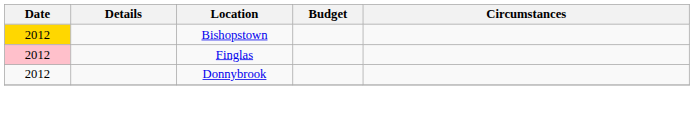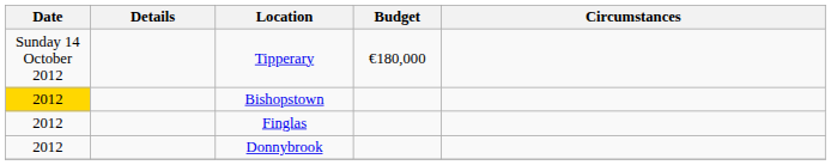 <table class="wikitable">
 <tr>
 <th width="100" rowspan="1">Date</th>
 <th width="170" rowspan="1">Details</th>
 <th width="170" rowspan="1">Location</th>
 <th width="100" rowspan="1">Budget</th>
 <th width="570" rowspan="1">Circumstances</th>
 </tr>
 <tr>
+<td style="text-align: center;">Sunday 14 October 2012</td>
+<td style="text-align: center;"> </td>
+<td style="text-align: center;"><a href='#'>Tipperary</a></td>
+<td style="text-align: center;">€180,000</td>
+<td style="text-align: center;"></td>
+</tr>
+<tr>
 <td style="background: gold; text-align: center;">2012</td>
 <td style="text-align: center;"> </td>
 <td style="text-align: center;"><a href='#'>Bishopstown</a></td>
 <td style="text-align: center;"></td>
 <td style="text-align: center;"></td>
 </tr>
 <tr>
-<td style="background: pink; text-align: center;">2012</td>
+<td style="text-align: center;">2012</td>
 <td style="text-align: center;"> </td>
 <td style="text-align: center;"><a href='#'>Finglas</a></td>
 <td style="text-align: center;"></td>
 <td style="text-align: center;"></td>
 </tr>
 <tr>
 <td style="text-align: center;">2012</td>
 <td style="text-align: center;"> </td>
 <td style="text-align: center;"><a href='#'>Donnybrook</a></td>
 <td style="text-align: center;"></td>
 <td style="text-align: center;"></td>
 </tr>
 <tr>
 </tr>
 </table>
